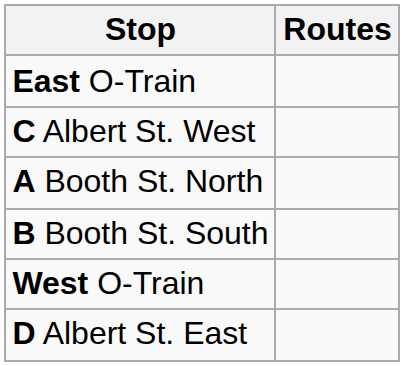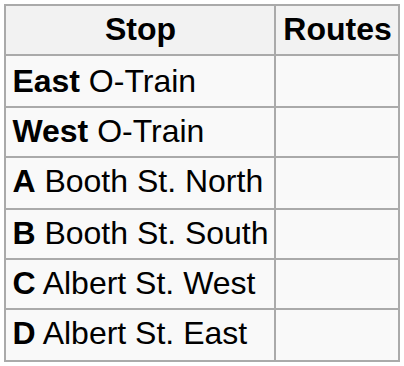 <table class="wikitable">
 <tr>
 <th>Stop</th>
 <th>Routes</th>
 </tr>
 <tr>
 <td><strong>East</strong> O-Train</td>
 <td></td>
 </tr>
 <tr>
-<td><strong>C</strong> Albert St. West</td>
-<td>     </td>
+<td><strong>West</strong> O-Train</td>
+<td></td>
 </tr>
 <tr>
 <td><strong>A</strong> Booth St. North</td>
 <td> </td>
 </tr>
 <tr>
 <td><strong>B</strong> Booth St. South</td>
 <td> </td>
 </tr>
 <tr>
-<td><strong>West</strong> O-Train</td>
-<td></td>
+<td><strong>C</strong> Albert St. West</td>
+<td>     </td>
 </tr>
 <tr>
 <td><strong>D</strong> Albert St. East</td>
 <td>     </td>
 </tr>
 </table>
